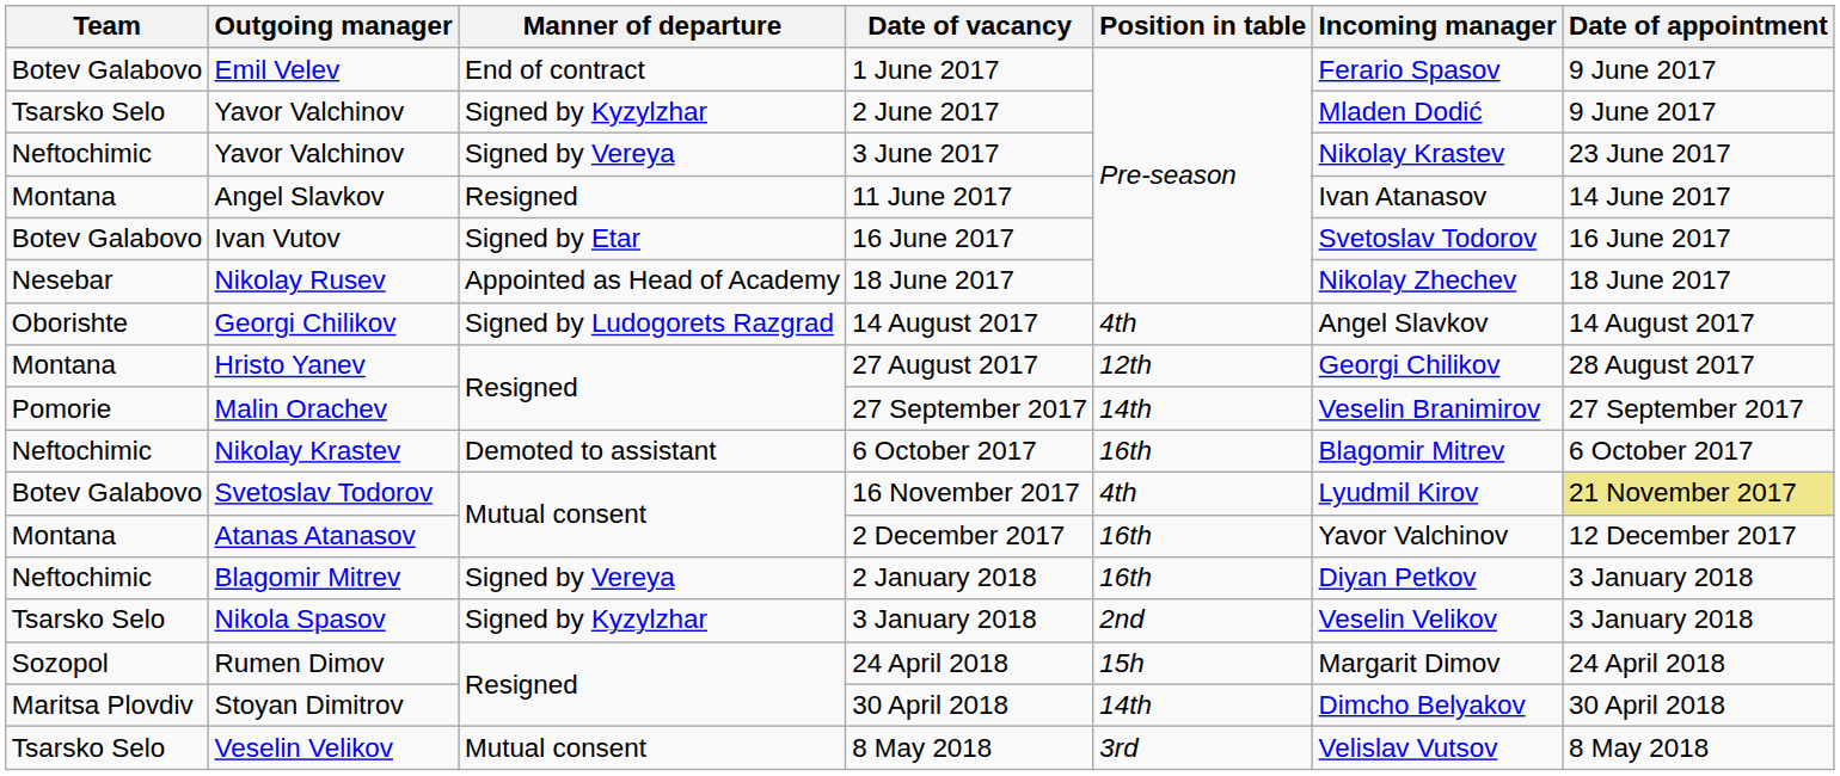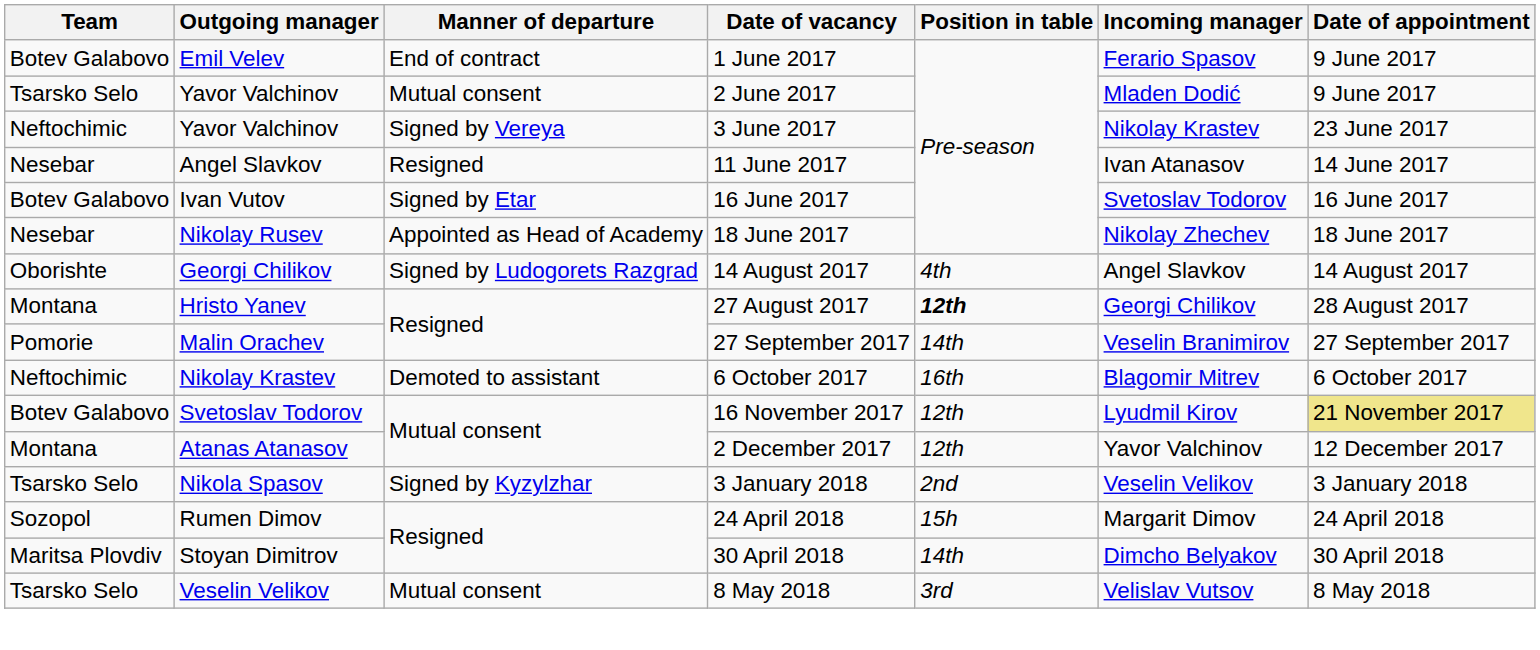 <table class="wikitable sortable">
 <tr>
 <th>Team</th>
 <th>Outgoing manager</th>
 <th>Manner of departure</th>
 <th>Date of vacancy</th>
 <th>Position in table</th>
 <th>Incoming manager</th>
 <th>Date of appointment</th>
 </tr>
 <tr>
 <td>Botev Galabovo</td>
 <td> <a href='#'>Emil Velev</a></td>
 <td>End of contract</td>
 <td>1 June 2017</td>
 <td rowspan=6><em>Pre-season</em></td>
 <td> <a href='#'>Ferario Spasov</a></td>
 <td>9 June 2017</td>
 </tr>
 <tr>
 <td>Tsarsko Selo</td>
 <td> Yavor Valchinov</td>
-<td>Signed by  <a href='#'>Kyzylzhar</a></td>
+<td>Mutual consent</td>
 <td>2 June 2017</td>
 <td> <a href='#'>Mladen Dodić</a></td>
 <td>9 June 2017</td>
 </tr>
 <tr>
 <td>Neftochimic</td>
 <td> Yavor Valchinov</td>
 <td>Signed by <a href='#'>Vereya</a></td>
 <td>3 June 2017</td>
 <td> <a href='#'>Nikolay Krastev</a></td>
 <td>23 June 2017</td>
 </tr>
 <tr>
-<td>Montana</td>
+<td>Nesebar</td>
 <td> Angel Slavkov</td>
 <td>Resigned</td>
 <td>11 June 2017</td>
 <td> Ivan Atanasov</td>
 <td>14 June 2017</td>
 </tr>
 <tr>
 <td>Botev Galabovo</td>
 <td> Ivan Vutov</td>
 <td>Signed by <a href='#'>Etar</a></td>
 <td>16 June 2017</td>
 <td> <a href='#'>Svetoslav Todorov</a></td>
 <td>16 June 2017</td>
 </tr>
 <tr>
 <td>Nesebar</td>
 <td> <a href='#'>Nikolay Rusev</a></td>
 <td>Appointed as Head of Academy</td>
 <td>18 June 2017</td>
 <td> <a href='#'>Nikolay Zhechev</a></td>
 <td>18 June 2017</td>
 </tr>
 <tr>
 <td>Oborishte</td>
 <td> <a href='#'>Georgi Chilikov</a></td>
 <td>Signed by <a href='#'>Ludogorets Razgrad</a></td>
 <td>14 August 2017</td>
 <td><em>4th</em></td>
 <td> Angel Slavkov</td>
 <td>14 August 2017</td>
 </tr>
 <tr>
 <td>Montana</td>
 <td> <a href='#'>Hristo Yanev</a></td>
 <td rowspan=2>Resigned</td>
 <td>27 August 2017</td>
-<td><em>12th</em></td>
+<td><strong><em>12th</em></strong></td>
 <td> <a href='#'>Georgi Chilikov</a></td>
 <td>28 August 2017</td>
 </tr>
 <tr>
 <td>Pomorie</td>
 <td> <a href='#'>Malin Orachev</a></td>
 <td>27 September 2017</td>
 <td><em>14th</em></td>
 <td> <a href='#'>Veselin Branimirov</a></td>
 <td>27 September 2017</td>
 </tr>
 <tr>
 <td>Neftochimic</td>
 <td> <a href='#'>Nikolay Krastev</a></td>
 <td>Demoted to assistant</td>
 <td>6 October 2017</td>
 <td><em>16th</em></td>
 <td> <a href='#'>Blagomir Mitrev</a></td>
 <td>6 October 2017</td>
 </tr>
 <tr>
 <td>Botev Galabovo</td>
 <td> <a href='#'>Svetoslav Todorov</a></td>
 <td rowspan=2>Mutual consent</td>
 <td>16 November 2017</td>
-<td><em>4th</em></td>
+<td><em>12th</em></td>
 <td> <a href='#'>Lyudmil Kirov</a></td>
 <td style="background: khaki;">21 November 2017</td>
 </tr>
 <tr>
 <td>Montana</td>
 <td> <a href='#'>Atanas Atanasov</a></td>
 <td>2 December 2017</td>
-<td><em>16th</em></td>
+<td><em>12th</em></td>
 <td> Yavor Valchinov</td>
 <td>12 December 2017</td>
-</tr>
-<tr>
-<td>Neftochimic</td>
-<td> <a href='#'>Blagomir Mitrev</a></td>
-<td>Signed by <a href='#'>Vereya</a></td>
-<td>2 January 2018</td>
-<td><em>16th</em></td>
-<td> <a href='#'>Diyan Petkov</a></td>
-<td>3 January 2018</td>
 </tr>
 <tr>
 <td>Tsarsko Selo</td>
 <td> <a href='#'>Nikola Spasov</a></td>
 <td>Signed by  <a href='#'>Kyzylzhar</a></td>
 <td>3 January 2018</td>
 <td><em>2nd</em></td>
 <td> <a href='#'>Veselin Velikov</a></td>
 <td>3 January 2018</td>
 </tr>
 <tr>
 <td>Sozopol</td>
 <td> Rumen Dimov</td>
 <td rowspan=2>Resigned</td>
 <td>24 April 2018</td>
 <td><em>15h</em></td>
 <td> Margarit Dimov</td>
 <td>24 April 2018</td>
 </tr>
 <tr>
 <td>Maritsa Plovdiv</td>
 <td> Stoyan Dimitrov</td>
 <td>30 April 2018</td>
 <td><em>14th</em></td>
 <td> <a href='#'>Dimcho Belyakov</a></td>
 <td>30 April 2018</td>
 </tr>
 <tr>
 <td>Tsarsko Selo</td>
 <td> <a href='#'>Veselin Velikov</a></td>
 <td>Mutual consent</td>
 <td>8 May 2018</td>
 <td><em>3rd</em></td>
 <td> <a href='#'>Velislav Vutsov</a></td>
 <td>8 May 2018</td>
 </tr>
 </table>
